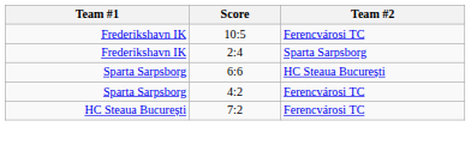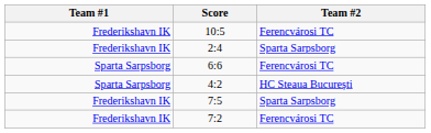 <table class="wikitable" style="text-align: center;">
 <tr>
 <th width=22%>Team #1</th>
 <th width=11%>Score</th>
 <th width=22%>Team #2</th>
 </tr>
 <tr>
 <td style="text-align: right;"><a href='#'>Frederikshavn IK</a> </td>
 <td>10:5</td>
 <td style="text-align: left;"> <a href='#'>Ferencvárosi TC</a></td>
 </tr>
 <tr>
 <td style="text-align: right;"><a href='#'>Frederikshavn IK</a> </td>
 <td>2:4</td>
 <td style="text-align: left;"> <a href='#'>Sparta Sarpsborg</a></td>
 </tr>
 <tr>
 <td style="text-align: right;"><a href='#'>Sparta Sarpsborg</a> </td>
 <td>6:6</td>
-<td style="text-align: left;"> <a href='#'>HC Steaua București</a></td>
+<td style="text-align: left;"> <a href='#'>Ferencvárosi TC</a></td>
 </tr>
 <tr>
 <td style="text-align: right;"><a href='#'>Sparta Sarpsborg</a> </td>
 <td>4:2</td>
-<td style="text-align: left;"> <a href='#'>Ferencvárosi TC</a></td>
+<td style="text-align: left;"> <a href='#'>HC Steaua București</a></td>
 </tr>
 <tr>
-<td style="text-align: right;"><a href='#'>HC Steaua București</a> </td>
+<td style="text-align: right;"><a href='#'>Frederikshavn IK</a> </td>
+<td>7:5</td>
+<td style="text-align: left;"> <a href='#'>Sparta Sarpsborg</a></td>
+</tr>
+<tr>
+<td style="text-align: right;"><a href='#'>Frederikshavn IK</a> </td>
 <td>7:2</td>
 <td style="text-align: left;"> <a href='#'>Ferencvárosi TC</a></td>
 </tr>
 </table>
